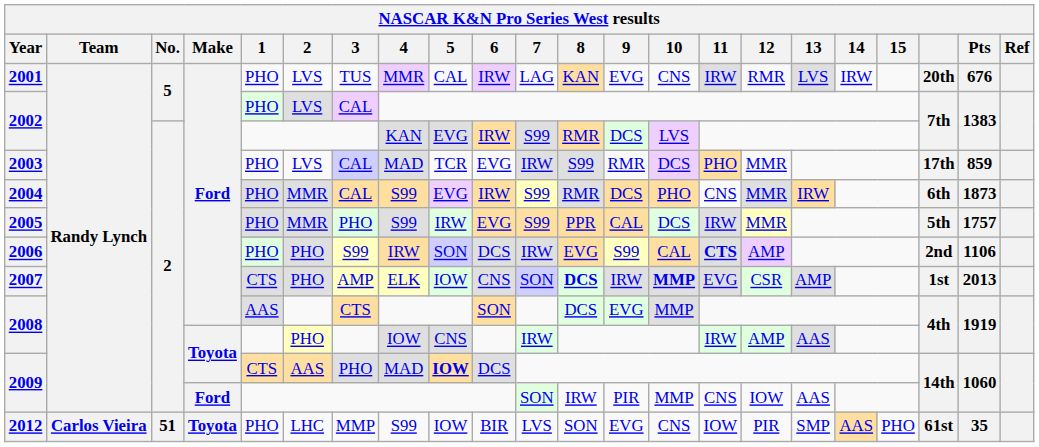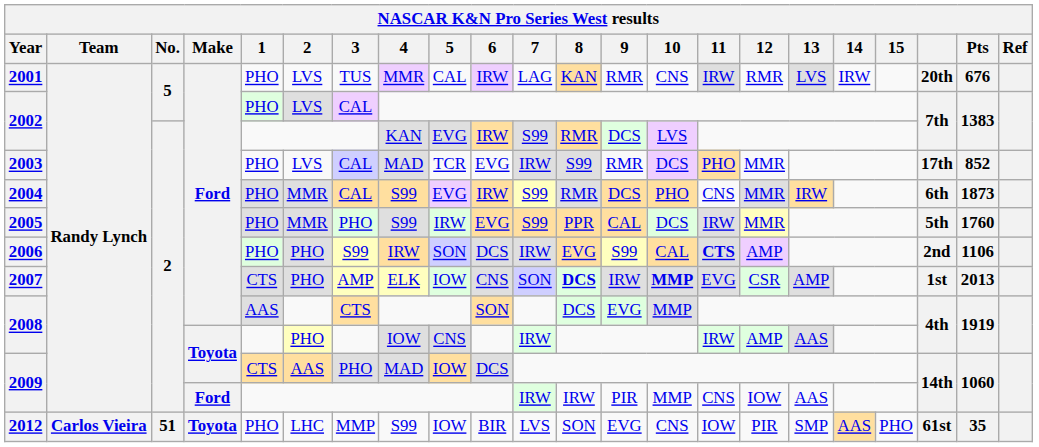 <table class="wikitable" style="text-align:center; font-size:75%">
 <tr>
 <th colspan=23><a href='#'>NASCAR K&N Pro Series West</a> results</th>
 </tr>
 <tr>
 <th>Year</th>
 <th>Team</th>
 <th>No.</th>
 <th>Make</th>
 <th>1</th>
 <th>2</th>
 <th>3</th>
 <th>4</th>
 <th>5</th>
 <th>6</th>
 <th>7</th>
 <th>8</th>
 <th>9</th>
 <th>10</th>
 <th>11</th>
 <th>12</th>
 <th>13</th>
 <th>14</th>
 <th>15</th>
 <th></th>
 <th>Pts</th>
 <th>Ref</th>
 </tr>
 <tr>
 <th><a href='#'>2001</a></th>
 <th rowspan=12>Randy Lynch</th>
 <th rowspan=2>5</th>
 <th rowspan=9><a href='#'>Ford</a></th>
 <td><a href='#'>PHO</a></td>
 <td><a href='#'>LVS</a></td>
 <td><a href='#'>TUS</a></td>
 <td style="background:#EFCFFF;"><a href='#'>MMR</a><br></td>
 <td><a href='#'>CAL</a></td>
 <td style="background:#EFCFFF;"><a href='#'>IRW</a><br></td>
 <td><a href='#'>LAG</a></td>
 <td style="background:#FFDF9F;"><a href='#'>KAN</a><br></td>
-<td><a href='#'>EVG</a></td>
+<td><a href='#'>RMR</a></td>
 <td><a href='#'>CNS</a></td>
 <td style="background:#DFDFDF;"><a href='#'>IRW</a><br></td>
 <td><a href='#'>RMR</a></td>
 <td style="background:#DFDFDF;"><a href='#'>LVS</a><br></td>
 <td><a href='#'>IRW</a></td>
 <td></td>
 <th>20th</th>
 <th>676</th>
 <th></th>
 </tr>
 <tr>
 <th rowspan=2><a href='#'>2002</a></th>
 <td style="background:#DFFFDF;"><a href='#'>PHO</a><br></td>
 <td style="background:#DFDFDF;"><a href='#'>LVS</a><br></td>
 <td style="background:#EFCFFF;"><a href='#'>CAL</a><br></td>
 <td colspan=12></td>
 <th rowspan=2>7th</th>
 <th rowspan=2>1383</th>
 <th rowspan=2></th>
 </tr>
 <tr>
 <th rowspan=10>2</th>
 <td colspan=3></td>
 <td style="background:#DFDFDF;"><a href='#'>KAN</a><br></td>
 <td style="background:#DFDFDF;"><a href='#'>EVG</a><br></td>
 <td style="background:#FFDF9F;"><a href='#'>IRW</a><br></td>
 <td style="background:#DFDFDF;"><a href='#'>S99</a><br></td>
 <td style="background:#FFDF9F;"><a href='#'>RMR</a><br></td>
 <td style="background:#DFFFDF;"><a href='#'>DCS</a><br></td>
 <td style="background:#EFCFFF;"><a href='#'>LVS</a><br></td>
 <td colspan=5></td>
 </tr>
 <tr>
 <th><a href='#'>2003</a></th>
 <td><a href='#'>PHO</a></td>
 <td><a href='#'>LVS</a></td>
 <td style="background:#CFCFFF;"><a href='#'>CAL</a><br></td>
 <td style="background:#DFDFDF;"><a href='#'>MAD</a><br></td>
 <td><a href='#'>TCR</a></td>
 <td><a href='#'>EVG</a></td>
 <td style="background:#DFDFDF;"><a href='#'>IRW</a><br></td>
 <td style="background:#DFDFDF;"><a href='#'>S99</a><br></td>
 <td><a href='#'>RMR</a></td>
 <td style="background:#EFCFFF;"><a href='#'>DCS</a><br></td>
 <td style="background:#FFDF9F;"><a href='#'>PHO</a><br></td>
 <td><a href='#'>MMR</a></td>
 <td colspan=3></td>
 <th>17th</th>
-<th>859</th>
+<th>852</th>
 <th></th>
 </tr>
 <tr>
 <th><a href='#'>2004</a></th>
 <td style="background:#DFDFDF;"><a href='#'>PHO</a><br></td>
 <td style="background:#DFDFDF;"><a href='#'>MMR</a><br></td>
 <td style="background:#FFDF9F;"><a href='#'>CAL</a><br></td>
 <td style="background:#FFDF9F;"><a href='#'>S99</a><br></td>
 <td style="background:#EFCFFF;"><a href='#'>EVG</a><br></td>
 <td style="background:#FFDF9F;"><a href='#'>IRW</a><br></td>
 <td style="background:#FFFFBF;"><a href='#'>S99</a><br></td>
 <td style="background:#DFDFDF;"><a href='#'>RMR</a><br></td>
 <td style="background:#FFDF9F;"><a href='#'>DCS</a><br></td>
 <td style="background:#FFDF9F;"><a href='#'>PHO</a><br></td>
 <td><a href='#'>CNS</a></td>
 <td style="background:#DFDFDF;"><a href='#'>MMR</a><br></td>
 <td style="background:#FFDF9F;"><a href='#'>IRW</a><br></td>
 <td colspan=2></td>
 <th>6th</th>
 <th>1873</th>
 <th></th>
 </tr>
 <tr>
 <th><a href='#'>2005</a></th>
 <td style="background:#DFDFDF;"><a href='#'>PHO</a><br></td>
 <td style="background:#DFDFDF;"><a href='#'>MMR</a><br></td>
 <td style="background:#DFFFDF;"><a href='#'>PHO</a><br></td>
 <td style="background:#DFDFDF;"><a href='#'>S99</a><br></td>
 <td style="background:#DFFFDF;"><a href='#'>IRW</a><br></td>
 <td style="background:#FFDF9F;"><a href='#'>EVG</a><br></td>
 <td style="background:#FFDF9F;"><a href='#'>S99</a><br></td>
 <td style="background:#FFDF9F;"><a href='#'>PPR</a><br></td>
 <td style="background:#FFDF9F;"><a href='#'>CAL</a><br></td>
 <td style="background:#DFFFDF;"><a href='#'>DCS</a><br></td>
 <td style="background:#DFDFDF;"><a href='#'>IRW</a><br></td>
 <td style="background:#FFFFBF;"><a href='#'>MMR</a><br></td>
 <td colspan=3></td>
 <th>5th</th>
-<th>1757</th>
+<th>1760</th>
 <th></th>
 </tr>
 <tr>
 <th><a href='#'>2006</a></th>
 <td style="background:#DFFFDF;"><a href='#'>PHO</a><br></td>
 <td style="background:#DFDFDF;"><a href='#'>PHO</a><br></td>
 <td style="background:#FFFFBF;"><a href='#'>S99</a><br></td>
 <td style="background:#FFDF9F;"><a href='#'>IRW</a><br></td>
 <td style="background:#CFCFFF;"><a href='#'>SON</a><br></td>
 <td style="background:#DFDFDF;"><a href='#'>DCS</a><br></td>
 <td style="background:#DFDFDF;"><a href='#'>IRW</a><br></td>
 <td style="background:#FFDF9F;"><a href='#'>EVG</a><br></td>
 <td style="background:#FFFFBF;"><a href='#'>S99</a><br></td>
 <td style="background:#FFDF9F;"><a href='#'>CAL</a><br></td>
 <td style="background:#DFDFDF;"><strong><a href='#'>CTS</a></strong><br></td>
 <td style="background:#EFCFFF;"><a href='#'>AMP</a><br></td>
 <td colspan=3></td>
 <th>2nd</th>
 <th>1106</th>
 <th></th>
 </tr>
 <tr>
 <th><a href='#'>2007</a></th>
 <td style="background:#DFDFDF;"><a href='#'>CTS</a><br></td>
 <td style="background:#DFDFDF;"><a href='#'>PHO</a><br></td>
 <td style="background:#FFFFBF;"><a href='#'>AMP</a><br></td>
 <td style="background:#FFFFBF;"><a href='#'>ELK</a><br></td>
 <td style="background:#DFFFDF;"><a href='#'>IOW</a><br></td>
 <td style="background:#DFDFDF;"><a href='#'>CNS</a><br></td>
 <td style="background:#CFCFFF;"><a href='#'>SON</a><br></td>
 <td style="background:#DFFFDF;"><strong><a href='#'>DCS</a></strong><br></td>
 <td style="background:#DFDFDF;"><a href='#'>IRW</a><br></td>
 <td style="background:#DFDFDF;"><strong><a href='#'>MMP</a></strong><br></td>
 <td style="background:#DFDFDF;"><a href='#'>EVG</a><br></td>
 <td style="background:#DFFFDF;"><a href='#'>CSR</a><br></td>
 <td style="background:#DFDFDF;"><a href='#'>AMP</a><br></td>
 <td colspan=2></td>
 <th>1st</th>
 <th>2013</th>
 <th></th>
 </tr>
 <tr>
 <th rowspan=2><a href='#'>2008</a></th>
 <td style="background:#DFDFDF;"><a href='#'>AAS</a><br></td>
 <td></td>
 <td style="background:#FFDF9F;"><a href='#'>CTS</a><br></td>
 <td colspan=2></td>
 <td style="background:#FFDF9F;"><a href='#'>SON</a><br></td>
 <td></td>
 <td style="background:#DFFFDF;"><a href='#'>DCS</a><br></td>
 <td style="background:#DFFFDF;"><a href='#'>EVG</a><br></td>
 <td style="background:#DFDFDF;"><a href='#'>MMP</a><br></td>
 <td colspan=5></td>
 <th rowspan=2>4th</th>
 <th rowspan=2>1919</th>
 <th rowspan=2></th>
 </tr>
 <tr>
 <th rowspan=2><a href='#'>Toyota</a></th>
 <td></td>
 <td style="background:#FFFFBF;"><a href='#'>PHO</a><br></td>
 <td></td>
 <td style="background:#DFDFDF;"><a href='#'>IOW</a><br></td>
 <td style="background:#DFDFDF;"><a href='#'>CNS</a><br></td>
 <td></td>
 <td style="background:#DFFFDF;"><a href='#'>IRW</a><br></td>
 <td colspan=3></td>
 <td style="background:#DFFFDF;"><a href='#'>IRW</a><br></td>
 <td style="background:#DFFFDF;"><a href='#'>AMP</a><br></td>
 <td style="background:#DFDFDF;"><a href='#'>AAS</a><br></td>
 <td colspan=2></td>
 </tr>
 <tr>
 <th rowspan=2><a href='#'>2009</a></th>
 <td style="background:#FFDF9F;"><a href='#'>CTS</a><br></td>
 <td style="background:#FFDF9F;"><a href='#'>AAS</a><br></td>
 <td style="background:#DFDFDF;"><a href='#'>PHO</a><br></td>
 <td style="background:#DFDFDF;"><a href='#'>MAD</a><br></td>
-<td style="background:#FFDF9F;"><strong><a href='#'>IOW</a><br></strong></td>
+<td style="background:#FFDF9F;"><a href='#'>IOW</a><br></td>
 <td style="background:#DFDFDF;"><a href='#'>DCS</a><br></td>
 <td colspan=9></td>
 <th rowspan=2>14th</th>
 <th rowspan=2>1060</th>
 <th rowspan=2></th>
 </tr>
 <tr>
 <th><a href='#'>Ford</a></th>
 <td colspan=6></td>
-<td style="background:#DFFFDF;"><a href='#'>SON</a><br></td>
+<td style="background:#DFFFDF;"><a href='#'>IRW</a><br></td>
 <td><a href='#'>IRW</a></td>
 <td><a href='#'>PIR</a></td>
 <td><a href='#'>MMP</a></td>
 <td><a href='#'>CNS</a></td>
 <td><a href='#'>IOW</a></td>
 <td><a href='#'>AAS</a></td>
 <td colspan=2></td>
 </tr>
 <tr>
 <th><a href='#'>2012</a></th>
 <th><a href='#'>Carlos Vieira</a></th>
 <th>51</th>
 <th><a href='#'>Toyota</a></th>
 <td><a href='#'>PHO</a></td>
 <td><a href='#'>LHC</a></td>
 <td><a href='#'>MMP</a></td>
 <td><a href='#'>S99</a></td>
 <td><a href='#'>IOW</a></td>
 <td><a href='#'>BIR</a></td>
 <td><a href='#'>LVS</a></td>
 <td><a href='#'>SON</a></td>
 <td><a href='#'>EVG</a></td>
 <td><a href='#'>CNS</a></td>
 <td><a href='#'>IOW</a></td>
 <td><a href='#'>PIR</a></td>
 <td><a href='#'>SMP</a></td>
 <td style="background:#FFDF9F;"><a href='#'>AAS</a><br></td>
 <td><a href='#'>PHO</a></td>
 <th>61st</th>
 <th>35</th>
 <th></th>
 </tr>
 </table>
